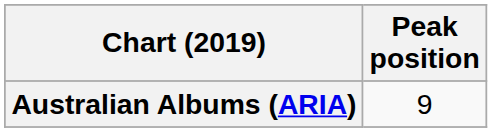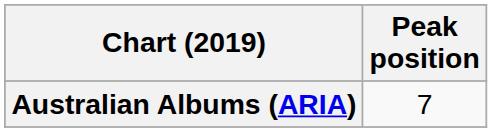 <table class="wikitable plainrowheaders" style="text-align:center">
 <tr>
 <th scope="col">Chart (2019)</th>
 <th scope="col">Peak<br>position</th>
 </tr>
 <tr>
 <th scope="row">Australian Albums (<a href='#'>ARIA</a>)</th>
-<td>9</td>
+<td>7</td>
 </tr>
 </table>
